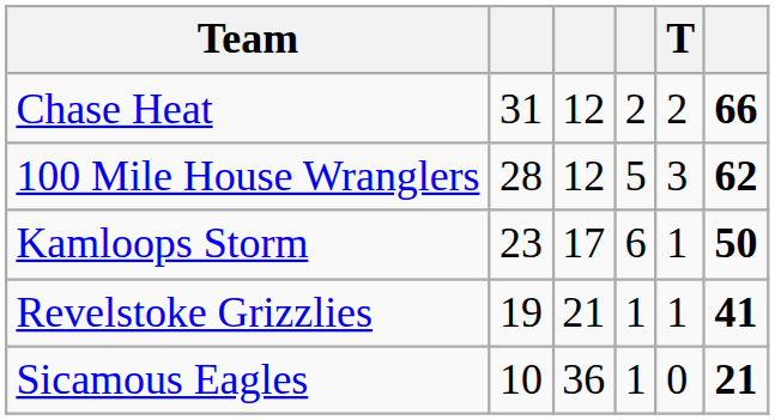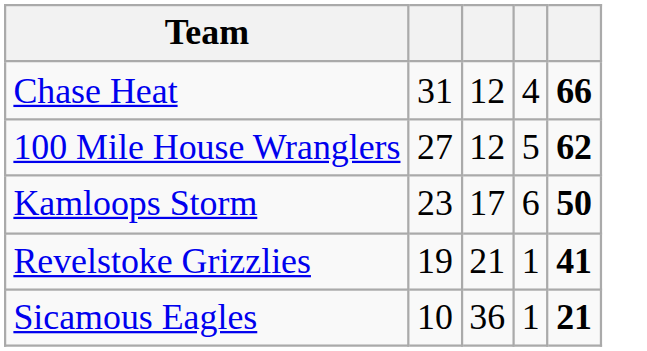 <table class="wikitable sortable">
 <tr>
 <th>Team</th>
 <th></th>
 <th></th>
 <th></th>
-<th>T</th>
 <th></th>
 </tr>
 <tr>
 <td align="left"><a href='#'>Chase Heat</a></td>
 <td>31</td>
 <td>12</td>
-<td>2</td>
-<td>2</td>
+<td>4</td>
 <td><strong>66</strong></td>
 </tr>
 <tr>
 <td align="left"><a href='#'>100 Mile House Wranglers</a></td>
-<td>28</td>
+<td>27</td>
 <td>12</td>
 <td>5</td>
-<td>3</td>
 <td><strong>62</strong></td>
 </tr>
 <tr>
 <td align="left"><a href='#'>Kamloops Storm</a></td>
 <td>23</td>
 <td>17</td>
 <td>6</td>
-<td>1</td>
 <td><strong>50</strong></td>
 </tr>
 <tr>
 <td align="left"><a href='#'>Revelstoke Grizzlies</a></td>
 <td>19</td>
 <td>21</td>
-<td>1</td>
 <td>1</td>
 <td><strong>41</strong></td>
 </tr>
 <tr>
 <td align="left"><a href='#'>Sicamous Eagles</a></td>
 <td>10</td>
 <td>36</td>
 <td>1</td>
-<td>0</td>
 <td><strong>21</strong></td>
 </tr>
 </table>
